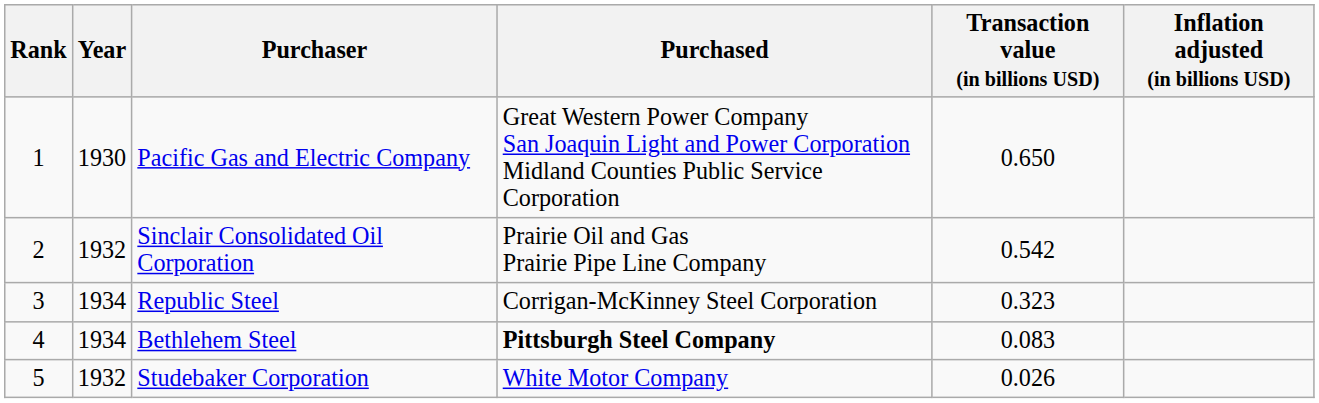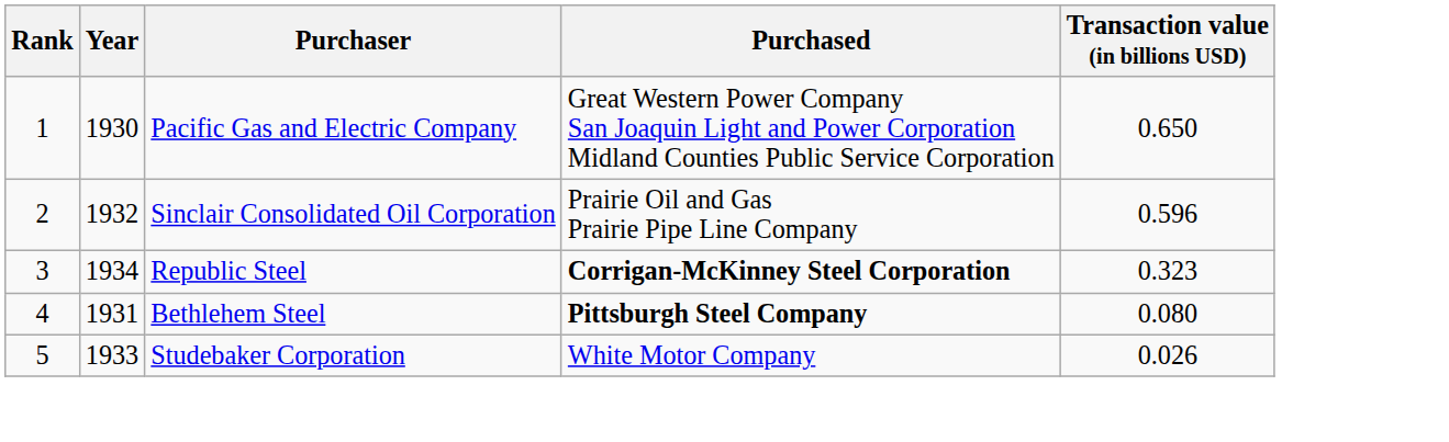 <table class="wikitable sortable">
 <tr style="background:#eee;">
 <th>Rank</th>
 <th>Year</th>
 <th>Purchaser</th>
 <th>Purchased</th>
 <th>Transaction value<br><small>(in billions USD)</small></th>
-<th> Inflation adjusted<br><small>(in billions USD)</small></th>
 </tr>
 <tr>
 <td style="text-align:center;">1</td>
 <td>1930</td>
 <td> <a href='#'>Pacific Gas and Electric Company</a></td>
 <td> Great Western Power Company<br> <a href='#'>San Joaquin Light and Power Corporation</a><br> Midland Counties Public Service Corporation</td>
 <td style="text-align:center;">0.650</td>
-<td style="text-align:center;"></td>
 </tr>
 <tr>
 <td style="text-align:center;">2</td>
 <td>1932</td>
 <td> <a href='#'>Sinclair Consolidated Oil Corporation</a></td>
 <td> Prairie Oil and Gas <br> Prairie Pipe Line Company</td>
-<td style="text-align:center;">0.542</td>
-<td style="text-align:center;"></td>
+<td style="text-align:center;">0.596</td>
 </tr>
 <tr>
 <td style="text-align:center;">3</td>
 <td>1934</td>
 <td> <a href='#'>Republic Steel</a></td>
-<td> Corrigan-McKinney Steel Corporation</td>
+<td><strong> Corrigan-McKinney Steel Corporation</strong></td>
 <td style="text-align:center;">0.323</td>
-<td style="text-align:center;"></td>
 </tr>
 <tr>
 <td style="text-align:center;">4</td>
-<td>1934</td>
+<td>1931</td>
 <td> <a href='#'>Bethlehem Steel</a></td>
 <td><strong> Pittsburgh Steel Company</strong></td>
-<td style="text-align:center;">0.083</td>
-<td style="text-align:center;"></td>
+<td style="text-align:center;">0.080</td>
 </tr>
 <tr>
 <td style="text-align:center;">5</td>
-<td>1932</td>
+<td>1933</td>
 <td> <a href='#'>Studebaker Corporation</a></td>
 <td> <a href='#'>White Motor Company</a></td>
 <td style="text-align:center;">0.026</td>
-<td style="text-align:center;"></td>
 </tr>
 </table>
